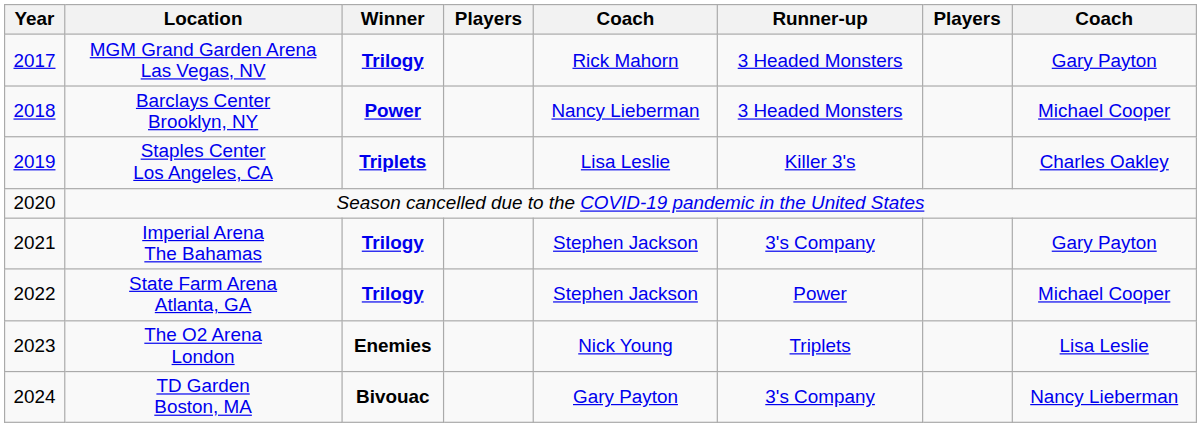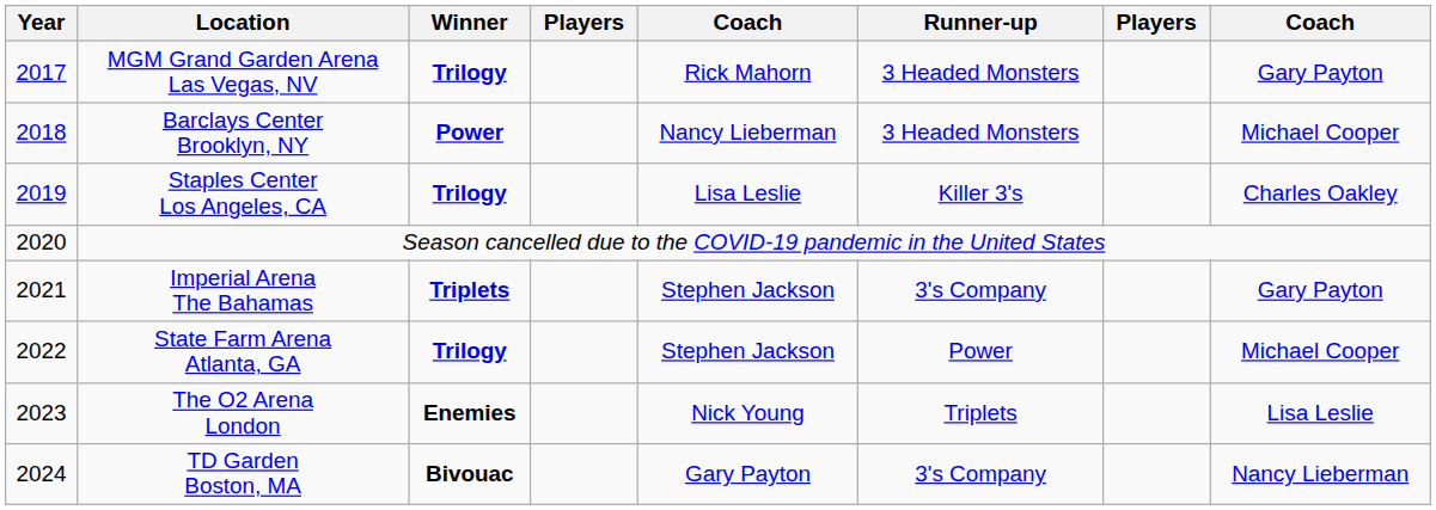 <table class="wikitable sortable plainrowheaders" style="width:80%; text-align:left">
 <tr>
 <th scope="col">Year</th>
 <th scope="col">Location</th>
 <th scope="col">Winner</th>
 <th scope="col">Players</th>
 <th scope="col">Coach</th>
 <th scope="col">Runner-up</th>
 <th scope="col">Players</th>
 <th scope="col">Coach</th>
 </tr>
 <tr>
 <td align=center><a href='#'>2017</a></td>
 <td align=center><a href='#'>MGM Grand Garden Arena</a><br><a href='#'>Las Vegas, NV</a></td>
 <td align=center><strong><a href='#'>Trilogy</a></strong></td>
 <td align=center><br></td>
 <td align=center><a href='#'>Rick Mahorn</a></td>
 <td align=center><a href='#'>3 Headed Monsters</a></td>
 <td align=center><br></td>
 <td align=center><a href='#'>Gary Payton</a></td>
 </tr>
 <tr>
 <td align=center><a href='#'>2018</a></td>
 <td align=center><a href='#'>Barclays Center</a><br><a href='#'>Brooklyn, NY</a></td>
 <td align=center><strong><a href='#'>Power</a></strong></td>
 <td align=center><br></td>
 <td align=center><a href='#'>Nancy Lieberman</a></td>
 <td align=center><a href='#'>3 Headed Monsters</a></td>
 <td align=center><br></td>
 <td align=center><a href='#'>Michael Cooper</a></td>
 </tr>
 <tr>
 <td align=center><a href='#'>2019</a></td>
 <td align=center><a href='#'>Staples Center</a><br><a href='#'>Los Angeles, CA</a></td>
-<td align=center><strong><a href='#'>Triplets</a></strong></td>
+<td align=center><strong><a href='#'>Trilogy</a></strong></td>
 <td align=center><br></td>
 <td align=center><a href='#'>Lisa Leslie</a></td>
 <td align=center><a href='#'>Killer 3's</a></td>
 <td align=center><br></td>
 <td align=center><a href='#'>Charles Oakley</a></td>
 </tr>
 <tr>
 <td align=center>2020</td>
 <td colspan=7 style="text-align:center;"><em>Season cancelled due to the <a href='#'>COVID-19 pandemic in the United States</a></em></td>
 </tr>
 <tr>
 <td align=center>2021</td>
 <td align=center><a href='#'>Imperial Arena</a><br><a href='#'>The Bahamas</a></td>
-<td align=center><strong><a href='#'>Trilogy</a></strong></td>
+<td align=center><strong><a href='#'>Triplets</a></strong></td>
 <td align=center><br></td>
 <td align=center><a href='#'>Stephen Jackson</a></td>
 <td align=center><a href='#'>3's Company</a></td>
 <td align=center><br></td>
 <td align=center><a href='#'>Gary Payton</a></td>
 </tr>
 <tr>
 <td align=center>2022</td>
 <td align=center><a href='#'>State Farm Arena</a><br><a href='#'>Atlanta, GA</a></td>
 <td align=center><strong><a href='#'>Trilogy</a></strong></td>
 <td align=center><br></td>
 <td align=center><a href='#'>Stephen Jackson</a></td>
 <td align=center><a href='#'>Power</a></td>
 <td align=center><br></td>
 <td align=center><a href='#'>Michael Cooper</a></td>
 </tr>
 <tr>
 <td align=center>2023</td>
 <td align=center><a href='#'>The O2 Arena</a><br><a href='#'>London</a></td>
 <td align=center><strong>Enemies</strong></td>
 <td></td>
 <td align=center><a href='#'>Nick Young</a></td>
 <td align=center><a href='#'>Triplets</a></td>
 <td align=center><br></td>
 <td align=center><a href='#'>Lisa Leslie</a></td>
 </tr>
 <tr>
 <td align=center>2024</td>
 <td align=center><a href='#'>TD Garden</a><br><a href='#'>Boston, MA</a></td>
 <td align=center><strong>Bivouac</strong></td>
 <td></td>
 <td align=center><a href='#'>Gary Payton</a></td>
 <td align=center><a href='#'>3's Company</a></td>
 <td align=center><br></td>
 <td align=center><a href='#'>Nancy Lieberman</a></td>
 </tr>
 </table>
